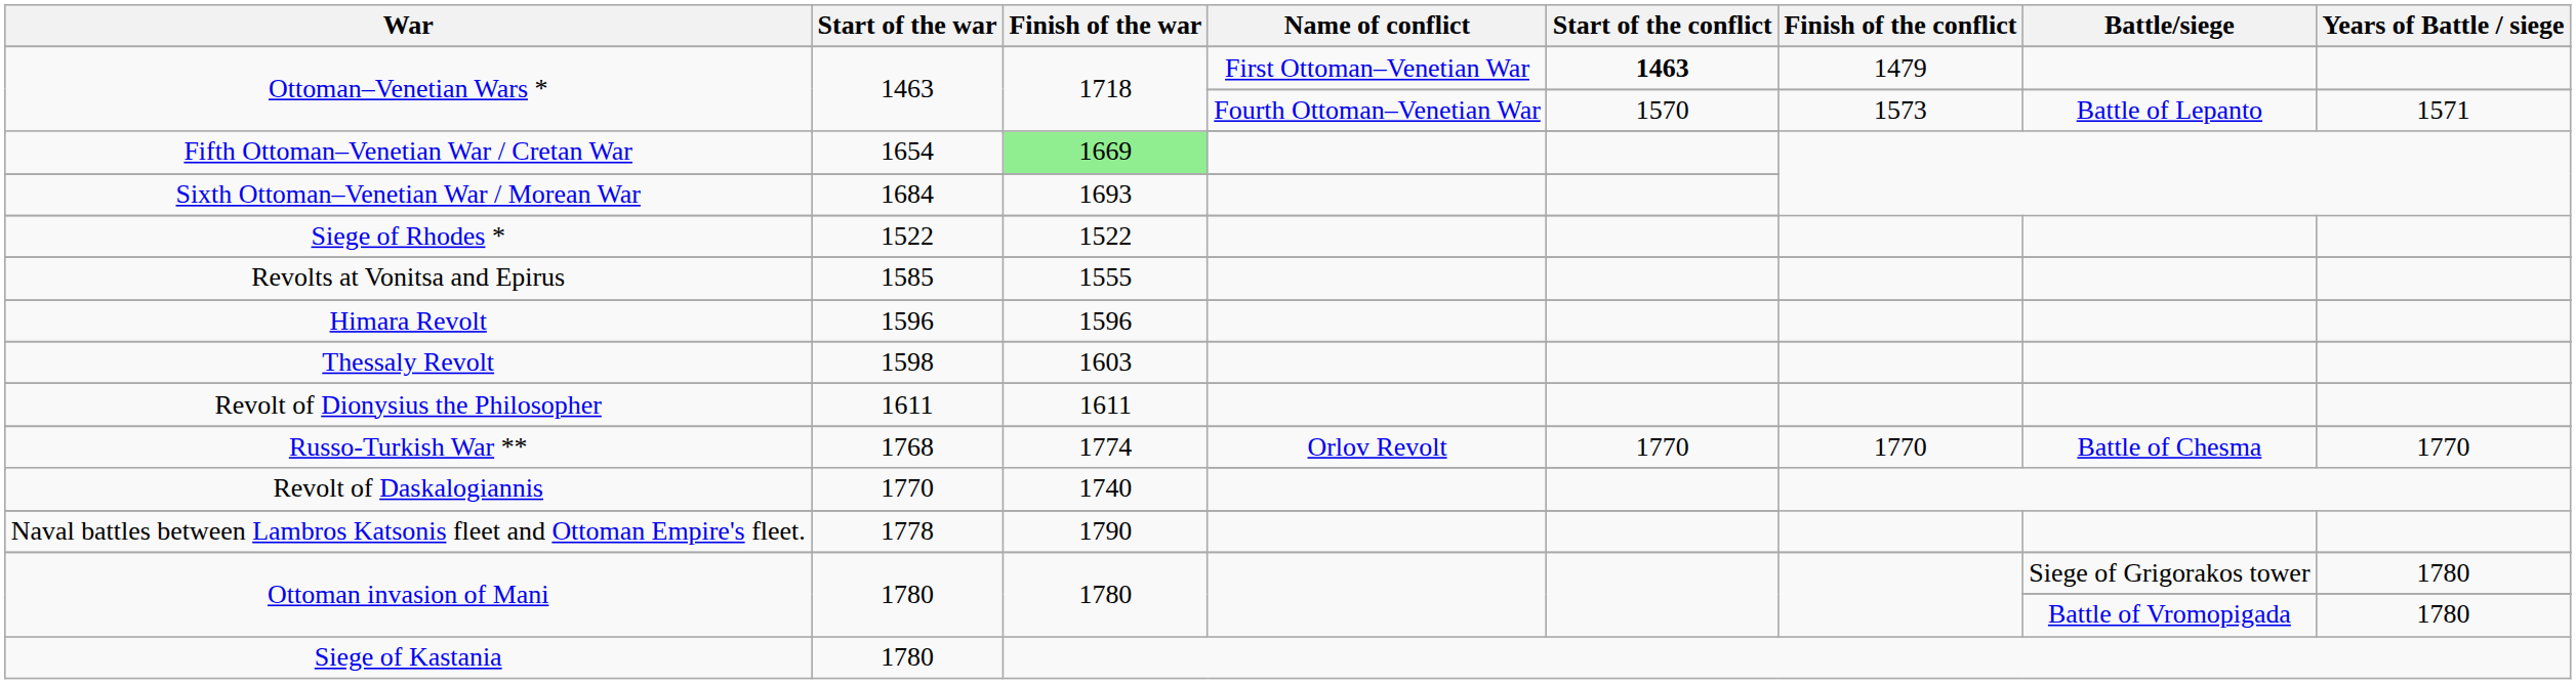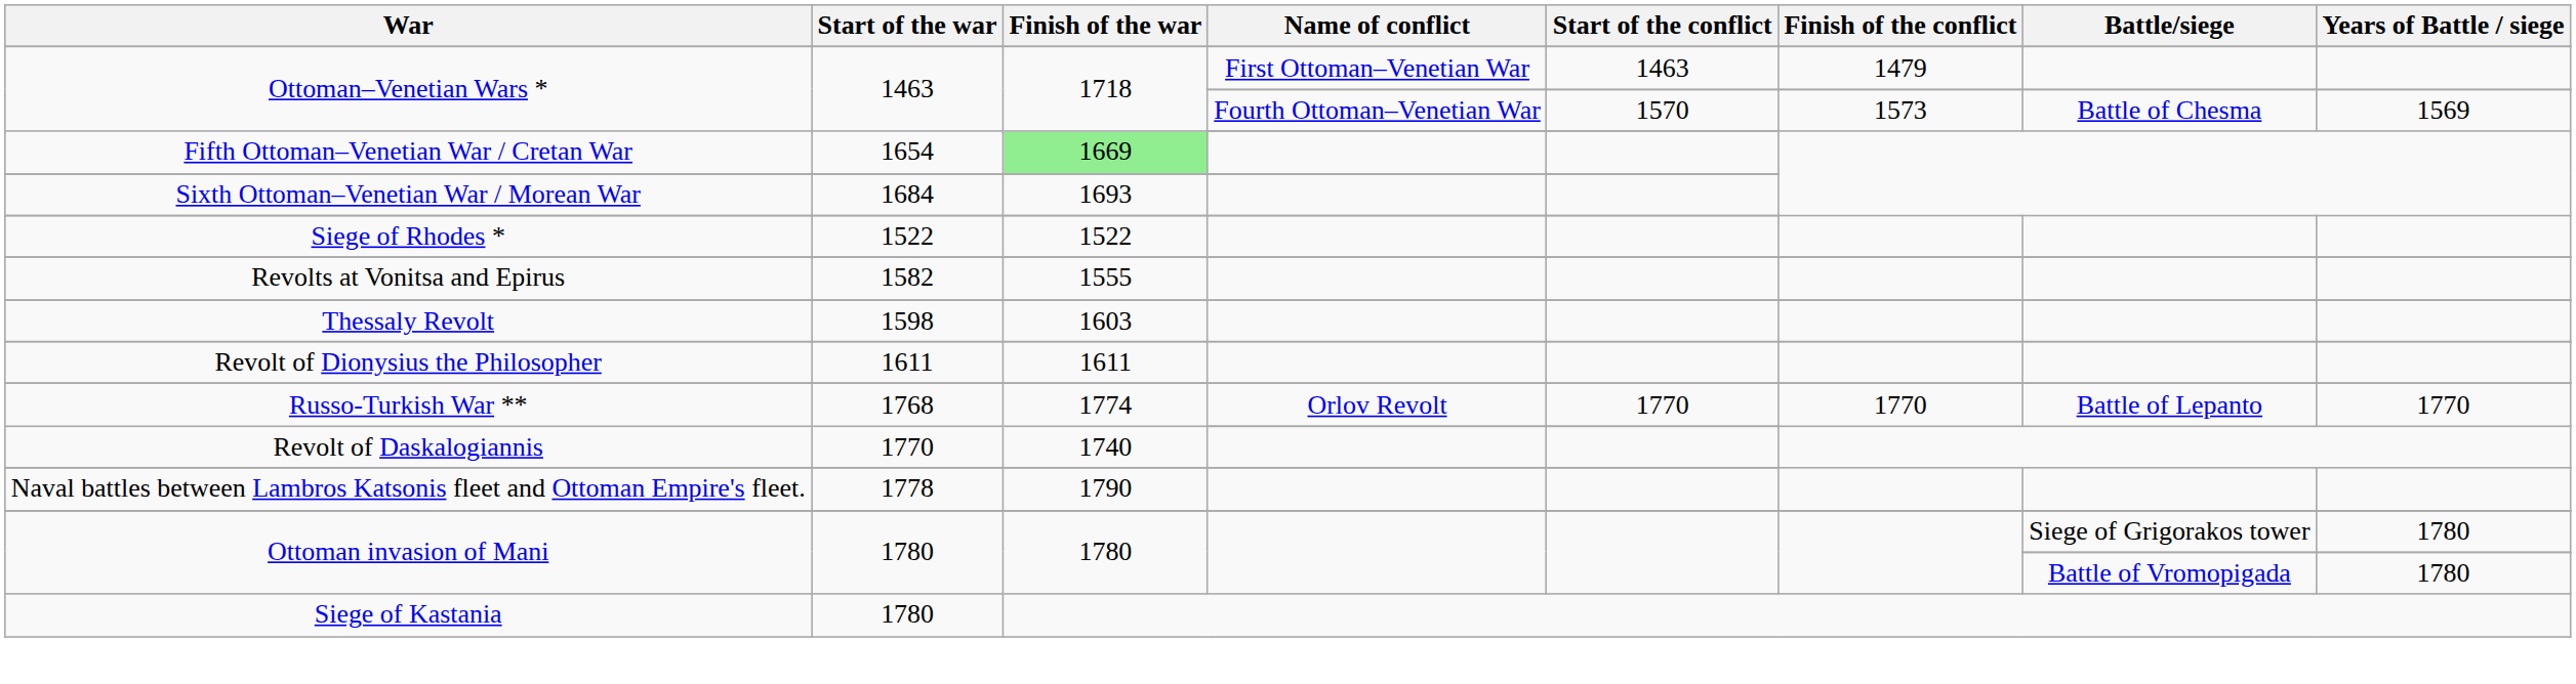 <table class="wikitable" style="text-align:center">
 <tr>
 <th class="unsortable">War</th>
 <th>Start of the war</th>
 <th>Finish of the war</th>
 <th class="unsortable">Name of conflict</th>
 <th>Start of the conflict</th>
 <th>Finish of the conflict</th>
 <th class="unsortable">Battle/siege</th>
 <th>Years of Battle / siege</th>
 </tr>
 <tr>
 </tr>
 <tr>
 <td rowspan=4><a href='#'>Ottoman–Venetian Wars</a> <span> * </span></td>
 <td rowspan=4>1463</td>
 <td rowspan=4>1718</td>
 <td><a href='#'>First Ottoman–Venetian War</a></td>
-<td><strong>1463</strong></td>
+<td>1463</td>
 <td>1479</td>
 <td></td>
 <td></td>
 </tr>
 <tr>
 </tr>
 <tr>
 <td><a href='#'>Fourth Ottoman–Venetian War</a></td>
 <td>1570</td>
 <td>1573</td>
-<td><a href='#'>Battle of Lepanto</a></td>
-<td>1571</td>
+<td><a href='#'>Battle of Chesma</a></td>
+<td>1569</td>
 </tr>
 <tr>
 </tr>
 <tr>
 <td><a href='#'>Fifth Ottoman–Venetian War / Cretan War</a></td>
 <td>1654</td>
 <td style="background: lightgreen;">1669</td>
 <td></td>
 <td></td>
 </tr>
 <tr>
 </tr>
 <tr>
 <td><a href='#'>Sixth Ottoman–Venetian War / Morean War</a></td>
 <td>1684</td>
 <td>1693</td>
 <td></td>
 <td></td>
 </tr>
 <tr>
 </tr>
 <tr>
 <td><a href='#'>Siege of Rhodes</a> <span> * </span></td>
 <td>1522</td>
 <td>1522</td>
 <td></td>
 <td></td>
 <td></td>
 <td></td>
 <td></td>
 </tr>
 <tr>
 </tr>
 <tr>
 <td>Revolts at Vonitsa and Epirus</td>
-<td>1585</td>
+<td>1582</td>
 <td>1555</td>
 <td></td>
 <td></td>
 <td></td>
 <td></td>
 <td></td>
 </tr>
 <tr>
-</tr>
-<tr>
-<td><a href='#'>Himara Revolt</a></td>
-<td>1596</td>
-<td>1596</td>
-<td></td>
-<td></td>
-<td></td>
-<td></td>
-<td></td>
 </tr>
 <tr>
 </tr>
 <tr>
 <td><a href='#'>Thessaly Revolt</a></td>
 <td>1598</td>
 <td>1603</td>
 <td></td>
 <td></td>
 <td></td>
 <td></td>
 <td></td>
 </tr>
 <tr>
 </tr>
 <tr>
 <td>Revolt of <a href='#'>Dionysius the Philosopher</a></td>
 <td>1611</td>
 <td>1611</td>
 <td></td>
 <td></td>
 <td></td>
 <td></td>
 <td></td>
 </tr>
 <tr>
 </tr>
 <tr>
 <td rowspan=2><a href='#'>Russo-Turkish War</a> <span> ** </span></td>
 <td rowspan=2>1768</td>
 <td rowspan=2>1774</td>
 <td><a href='#'>Orlov Revolt</a></td>
 <td>1770</td>
 <td>1770</td>
-<td><a href='#'>Battle of Chesma</a></td>
+<td><a href='#'>Battle of Lepanto</a></td>
 <td>1770</td>
 </tr>
 <tr>
 </tr>
 <tr>
 <td>Revolt of <a href='#'>Daskalogiannis</a></td>
 <td>1770</td>
 <td>1740</td>
 <td></td>
 <td></td>
 </tr>
 <tr>
 </tr>
 <tr>
 <td>Naval battles between <a href='#'>Lambros Katsonis</a> fleet and <a href='#'>Ottoman Empire's</a> fleet.</td>
 <td>1778</td>
 <td>1790</td>
 <td></td>
 <td></td>
 <td></td>
 <td></td>
 <td></td>
 </tr>
 <tr>
 </tr>
 <tr>
 <td rowspan=3><a href='#'>Ottoman invasion of Mani</a></td>
 <td rowspan=3>1780</td>
 <td rowspan=3>1780</td>
 <td rowspan=3></td>
 <td rowspan=3></td>
 <td rowspan=3></td>
 <td>Siege of Grigorakos tower</td>
 <td>1780</td>
 </tr>
 <tr>
 </tr>
 <tr>
 <td><a href='#'>Battle of Vromopigada</a></td>
 <td>1780</td>
 </tr>
 <tr>
 <td><a href='#'>Siege of Kastania</a></td>
 <td>1780</td>
 </tr>
 </table>
